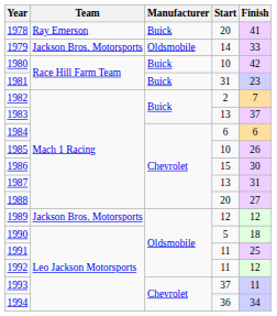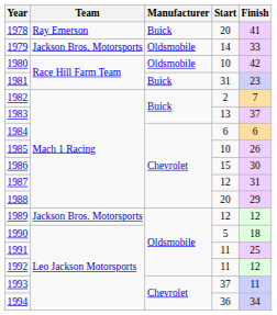 <table class="wikitable" style="font-size: 90%;">
 <tr>
 <th>Year</th>
 <th>Team</th>
 <th>Manufacturer</th>
 <th>Start</th>
 <th>Finish</th>
 </tr>
 <tr>
 <td><a href='#'>1978</a></td>
 <td><a href='#'>Ray Emerson</a></td>
 <td><a href='#'>Buick</a></td>
 <td align=center>20</td>
 <td align=center style="background:#EFCFFF;">41</td>
 </tr>
 <tr>
 <td><a href='#'>1979</a></td>
 <td><a href='#'>Jackson Bros. Motorsports</a></td>
 <td><a href='#'>Oldsmobile</a></td>
 <td align=center>14</td>
 <td align=center style="background:#EFCFFF;">33</td>
 </tr>
 <tr>
 <td><a href='#'>1980</a></td>
 <td rowspan=2><a href='#'>Race Hill Farm Team</a></td>
-<td><a href='#'>Buick</a></td>
+<td><a href='#'>Oldsmobile</a></td>
 <td align=center>10</td>
 <td align=center style="background:#EFCFFF;">42</td>
 </tr>
 <tr>
 <td><a href='#'>1981</a></td>
 <td><a href='#'>Buick</a></td>
 <td align=center>31</td>
 <td align=center style="background:#CFCFFF;">23</td>
 </tr>
 <tr>
 <td><a href='#'>1982</a></td>
 <td rowspan=7><a href='#'>Mach 1 Racing</a></td>
 <td rowspan=2><a href='#'>Buick</a></td>
 <td align=center>2</td>
 <td align=center style="background:#FFDF9F;">7</td>
 </tr>
 <tr>
 <td><a href='#'>1983</a></td>
 <td align=center>13</td>
 <td align=center style="background:#EFCFFF;">37</td>
 </tr>
 <tr>
 <td><a href='#'>1984</a></td>
 <td rowspan=5><a href='#'>Chevrolet</a></td>
 <td align=center>6</td>
 <td align=center style="background:#FFDF9F;">6</td>
 </tr>
 <tr>
 <td><a href='#'>1985</a></td>
 <td align=center>10</td>
 <td align=center style="background:#EFCFFF;">26</td>
 </tr>
 <tr>
 <td><a href='#'>1986</a></td>
 <td align=center>15</td>
 <td align=center style="background:#EFCFFF;">30</td>
 </tr>
 <tr>
 <td><a href='#'>1987</a></td>
-<td align=center>13</td>
+<td align=center>12</td>
 <td align=center style="background:#EFCFFF;">31</td>
 </tr>
 <tr>
 <td><a href='#'>1988</a></td>
 <td align=center>20</td>
-<td align=center style="background:#EFCFFF;">27</td>
+<td align=center style="background:#EFCFFF;">29</td>
 </tr>
 <tr>
 <td><a href='#'>1989</a></td>
 <td><a href='#'>Jackson Bros. Motorsports</a></td>
 <td rowspan=4><a href='#'>Oldsmobile</a></td>
 <td align=center>12</td>
 <td align=center style="background:#DFFFDF;">12</td>
 </tr>
 <tr>
 <td><a href='#'>1990</a></td>
 <td rowspan=5><a href='#'>Leo Jackson Motorsports</a></td>
 <td align=center>5</td>
 <td align=center style="background:#DFFFDF;">18</td>
 </tr>
 <tr>
 <td><a href='#'>1991</a></td>
 <td align=center>11</td>
 <td align=center style="background:#EFCFFF;">25</td>
 </tr>
 <tr>
 <td><a href='#'>1992</a></td>
 <td align=center>11</td>
 <td align=center style="background:#DFFFDF;">12</td>
 </tr>
 <tr>
 <td><a href='#'>1993</a></td>
 <td rowspan=2><a href='#'>Chevrolet</a></td>
 <td align=center>37</td>
 <td align=center style="background:#CFCFFF;">11</td>
 </tr>
 <tr>
 <td><a href='#'>1994</a></td>
 <td align=center>36</td>
 <td align=center style="background:#CFCFFF;">34</td>
 </tr>
 </table>
